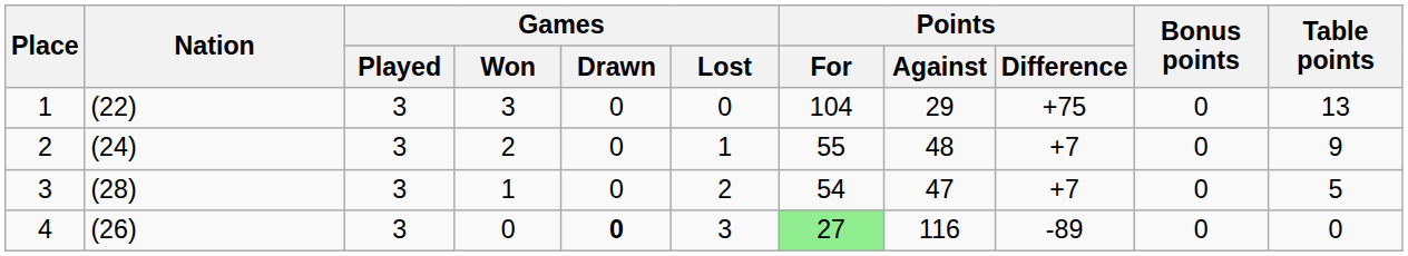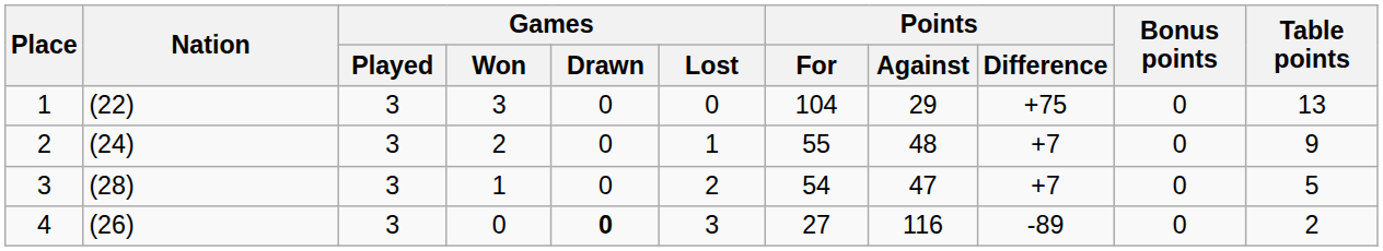 <table class="wikitable" width="98%">
 <tr>
 <th rowspan=2 width="4%">Place</th>
 <th rowspan=2 width="20%">Nation</th>
 <th colspan=4 width="32%">Games</th>
 <th colspan=3 width="24%">Points</th>
 <th rowspan=2 width="10%">Bonus<br>points</th>
 <th rowspan=2 width="10%">Table<br>points</th>
 </tr>
 <tr>
 <th width="8%">Played</th>
 <th width="8%">Won</th>
 <th width="8%">Drawn</th>
 <th width="8%">Lost</th>
 <th width="8%">For</th>
 <th width="8%">Against</th>
 <th width="8%">Difference</th>
 </tr>
 <tr align=center>
 <td>1</td>
 <td align=left> (22)</td>
 <td>3</td>
 <td>3</td>
 <td>0</td>
 <td>0</td>
 <td>104</td>
 <td>29</td>
 <td>+75</td>
 <td>0</td>
 <td>13</td>
 </tr>
 <tr align=center>
 <td>2</td>
 <td align=left> (24)</td>
 <td>3</td>
 <td>2</td>
 <td>0</td>
 <td>1</td>
 <td>55</td>
 <td>48</td>
 <td>+7</td>
 <td>0</td>
 <td>9</td>
 </tr>
 <tr align=center>
 <td>3</td>
 <td align=left> (28)</td>
 <td>3</td>
 <td>1</td>
 <td>0</td>
 <td>2</td>
 <td>54</td>
 <td>47</td>
 <td>+7</td>
 <td>0</td>
 <td>5</td>
 </tr>
 <tr align=center>
 <td>4</td>
 <td align=left> (26)</td>
 <td>3</td>
 <td>0</td>
 <td><strong>0</strong></td>
 <td>3</td>
-<td style="background: lightgreen;">27</td>
+<td>27</td>
 <td>116</td>
 <td>-89</td>
 <td>0</td>
-<td>0</td>
+<td>2</td>
 </tr>
 </table>
